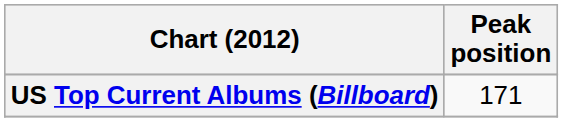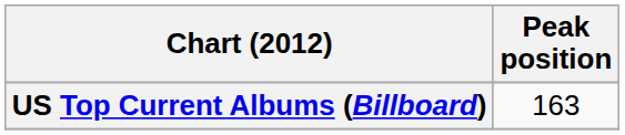 <table class="wikitable plainrowheaders sortable">
 <tr>
 <th scope="col">Chart (2012)</th>
 <th scope="col">Peak<br>position</th>
 </tr>
 <tr>
 </tr>
 <tr>
 <th scope="row">US <a href='#'>Top Current Albums</a> (<em><a href='#'>Billboard</a></em>)</th>
-<td align=center>171</td>
+<td align=center>163</td>
 </tr>
 <tr>
 </tr>
 <tr>
 </tr>
 <tr>
 </tr>
 </table>
